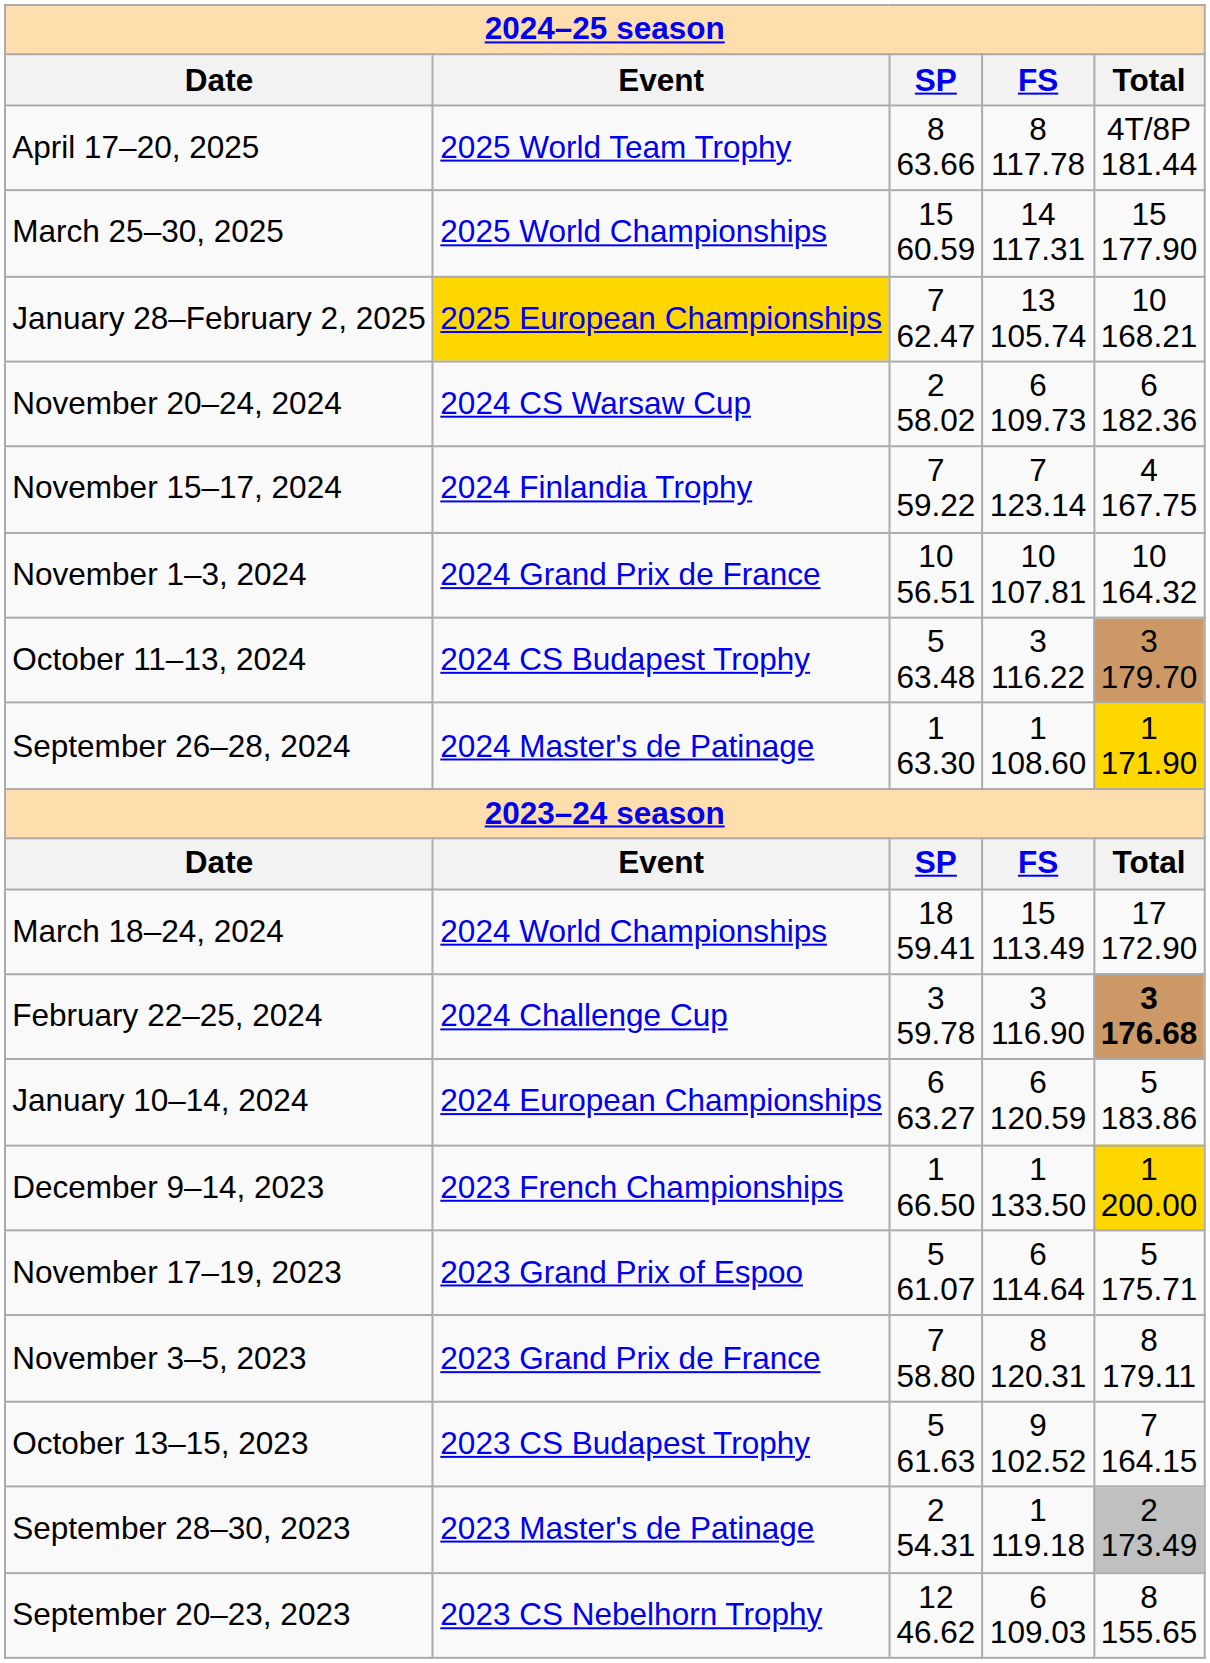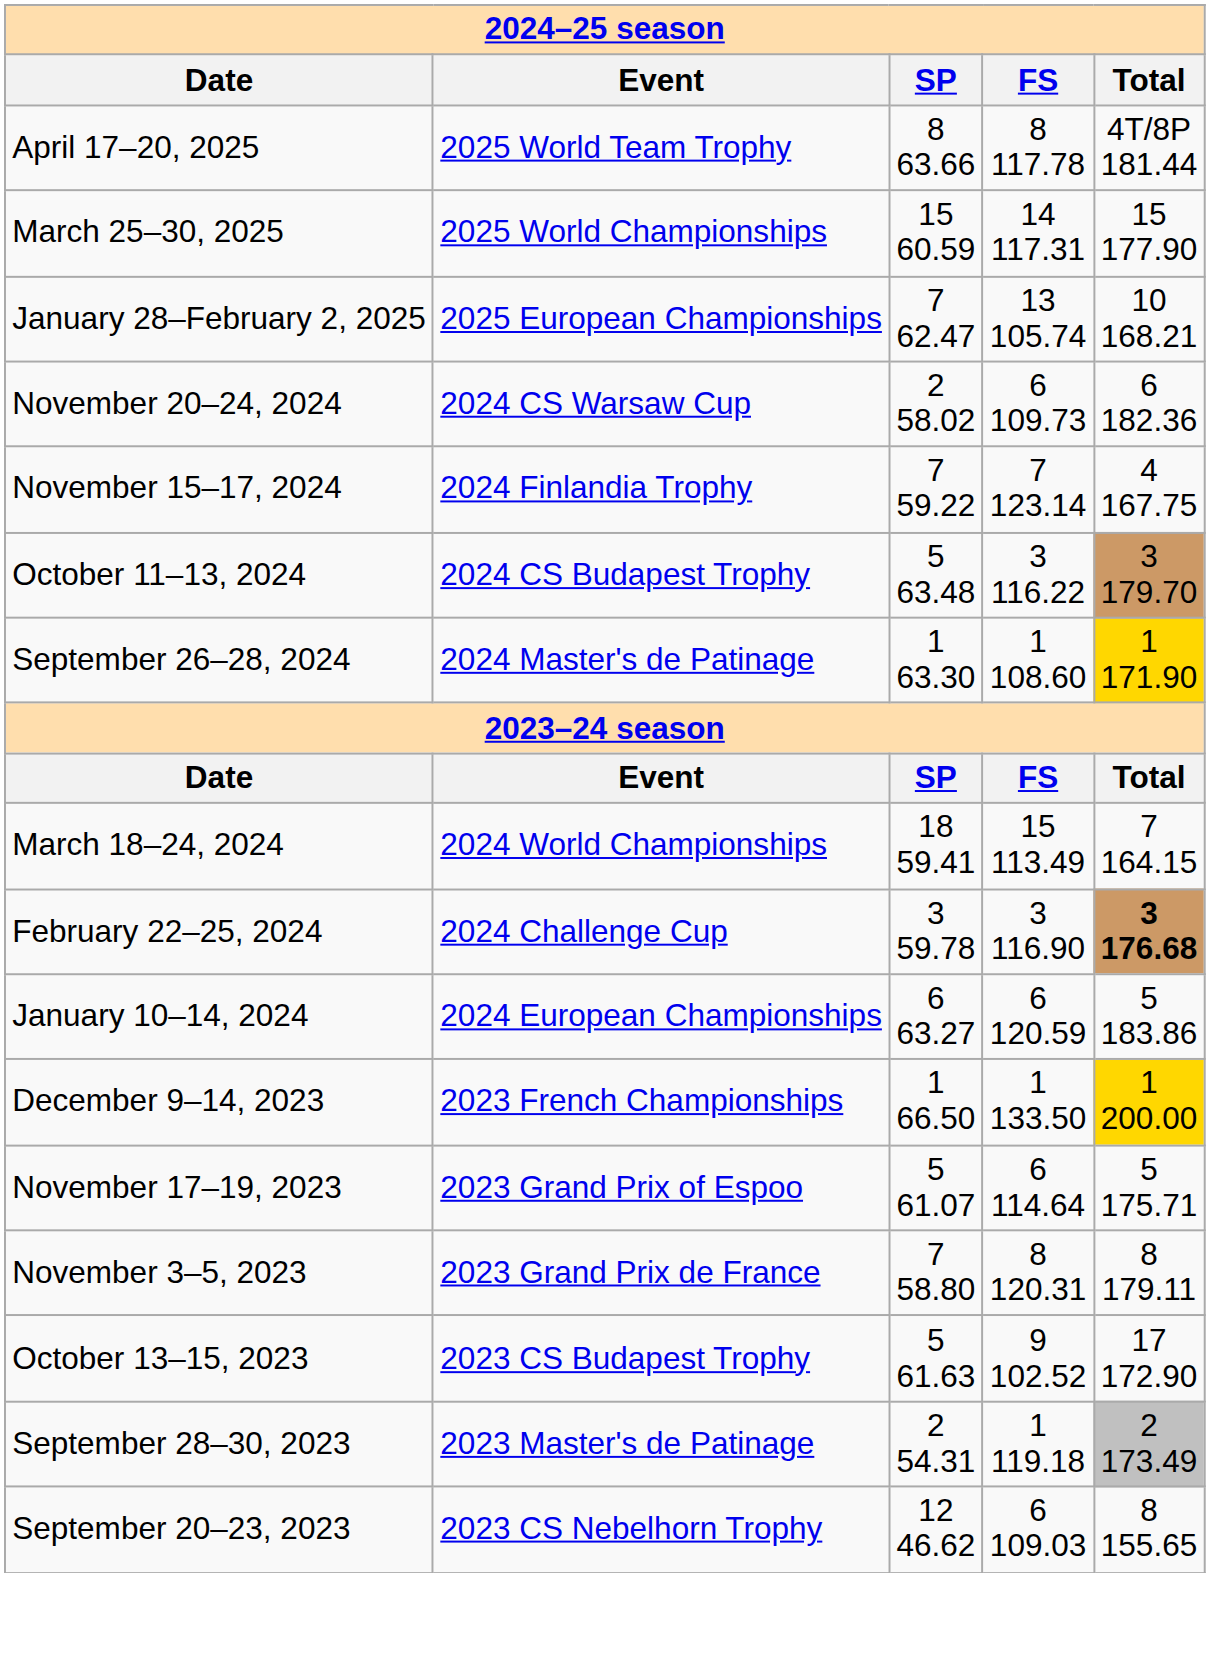 <table class="wikitable">
 <tr>
 <td style="background-color: #ffdead; " colspan=5 align=center><a href='#'><strong>2024–25 season</strong></a></td>
 </tr>
 <tr>
 <th>Date</th>
 <th>Event</th>
 <th><a href='#'>SP</a></th>
 <th><a href='#'>FS</a></th>
 <th>Total</th>
 </tr>
 <tr>
 <td>April 17–20, 2025</td>
 <td><a href='#'>2025 World Team Trophy</a></td>
 <td align=center>8 <br> 63.66</td>
 <td align=center>8 <br> 117.78</td>
 <td align=center>4T/8P <br> 181.44</td>
 </tr>
 <tr>
 <td>March 25–30, 2025</td>
 <td><a href='#'>2025 World Championships</a></td>
 <td align=center>15 <br> 60.59</td>
 <td align=center>14 <br> 117.31</td>
 <td align=center>15 <br> 177.90</td>
 </tr>
 <tr>
 <td>January 28–February 2, 2025</td>
-<td style="background: gold;"><a href='#'>2025 European Championships</a></td>
+<td><a href='#'>2025 European Championships</a></td>
 <td align=center>7 <br> 62.47</td>
 <td align=center>13 <br> 105.74</td>
 <td align=center>10 <br> 168.21</td>
 </tr>
 <tr>
 <td>November 20–24, 2024</td>
 <td><a href='#'>2024 CS Warsaw Cup</a></td>
 <td align=center>2 <br> 58.02</td>
 <td align=center>6 <br> 109.73</td>
 <td align=center>6 <br> 182.36</td>
 </tr>
 <tr>
 <td>November 15–17, 2024</td>
 <td><a href='#'>2024 Finlandia Trophy</a></td>
 <td align=center>7 <br> 59.22</td>
 <td align=center>7 <br> 123.14</td>
 <td align=center>4 <br> 167.75</td>
-</tr>
-<tr>
-<td>November 1–3, 2024</td>
-<td><a href='#'>2024 Grand Prix de France</a></td>
-<td align=center>10 <br> 56.51</td>
-<td align=center>10 <br> 107.81</td>
-<td align=center>10 <br> 164.32</td>
 </tr>
 <tr>
 <td>October 11–13, 2024</td>
 <td><a href='#'>2024 CS Budapest Trophy</a></td>
 <td align=center>5 <br> 63.48</td>
 <td align=center>3 <br> 116.22</td>
 <td align=center bgcolor=cc9966>3 <br> 179.70</td>
 </tr>
 <tr>
 <td>September 26–28, 2024</td>
 <td><a href='#'>2024 Master's de Patinage</a></td>
 <td align=center>1 <br> 63.30</td>
 <td align=center>1 <br> 108.60</td>
 <td align=center bgcolor=gold>1 <br> 171.90</td>
 </tr>
 <tr>
 <td style="background-color: #ffdead; " colspan=5 align=center><a href='#'><strong>2023–24 season</strong></a></td>
 </tr>
 <tr>
 <th>Date</th>
 <th>Event</th>
 <th><a href='#'>SP</a></th>
 <th><a href='#'>FS</a></th>
 <th>Total</th>
 </tr>
 <tr>
 <td>March 18–24, 2024</td>
 <td><a href='#'>2024 World Championships</a></td>
 <td align=center>18 <br> 59.41</td>
 <td align=center>15 <br> 113.49</td>
-<td align=center>17 <br> 172.90</td>
+<td align=center>7 <br> 164.15</td>
 </tr>
 <tr>
 <td>February 22–25, 2024</td>
 <td><a href='#'>2024 Challenge Cup</a></td>
 <td align=center>3 <br> 59.78</td>
 <td align=center>3 <br> 116.90</td>
 <td align=center bgcolor=cc9966><strong>3 <br> 176.68</strong></td>
 </tr>
 <tr>
 <td>January 10–14, 2024</td>
 <td><a href='#'>2024 European Championships</a></td>
 <td align=center>6 <br> 63.27</td>
 <td align=center>6 <br> 120.59</td>
 <td align=center>5 <br> 183.86</td>
 </tr>
 <tr>
 <td>December 9–14, 2023</td>
 <td><a href='#'>2023 French Championships</a></td>
 <td align=center>1 <br> 66.50</td>
 <td align=center>1 <br> 133.50</td>
 <td align=center bgcolor=gold>1 <br> 200.00</td>
 </tr>
 <tr>
 <td>November 17–19, 2023</td>
 <td><a href='#'>2023 Grand Prix of Espoo</a></td>
 <td align=center>5 <br> 61.07</td>
 <td align=center>6 <br> 114.64</td>
 <td align=center>5 <br> 175.71</td>
 </tr>
 <tr>
 <td>November 3–5, 2023</td>
 <td><a href='#'>2023 Grand Prix de France</a></td>
 <td align=center>7 <br> 58.80</td>
 <td align=center>8 <br> 120.31</td>
 <td align=center>8 <br> 179.11</td>
 </tr>
 <tr>
 <td>October 13–15, 2023</td>
 <td><a href='#'>2023 CS Budapest Trophy</a></td>
 <td align=center>5 <br> 61.63</td>
 <td align=center>9 <br> 102.52</td>
-<td align=center>7 <br> 164.15</td>
+<td align=center>17 <br> 172.90</td>
 </tr>
 <tr>
 <td>September 28–30, 2023</td>
 <td><a href='#'>2023 Master's de Patinage</a></td>
 <td align=center>2 <br> 54.31</td>
 <td align=center>1 <br> 119.18</td>
 <td align=center bgcolor=silver>2 <br> 173.49</td>
 </tr>
 <tr>
 <td>September 20–23, 2023</td>
 <td><a href='#'>2023 CS Nebelhorn Trophy</a></td>
 <td align=center>12 <br> 46.62</td>
 <td align=center>6 <br> 109.03</td>
 <td align=center>8 <br> 155.65</td>
 </tr>
 </table>
